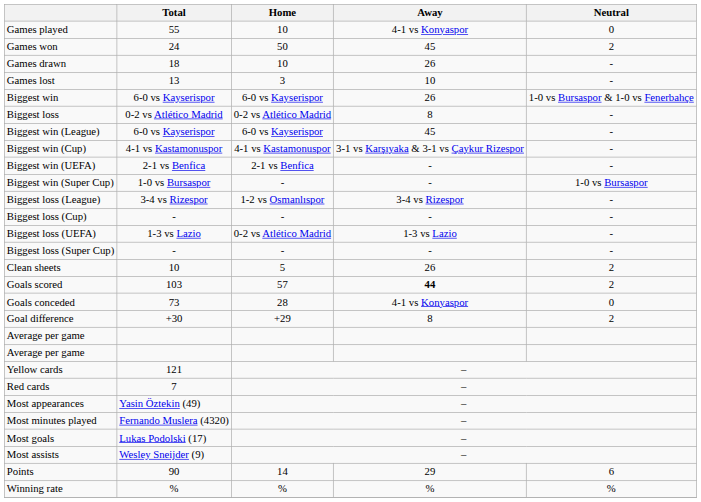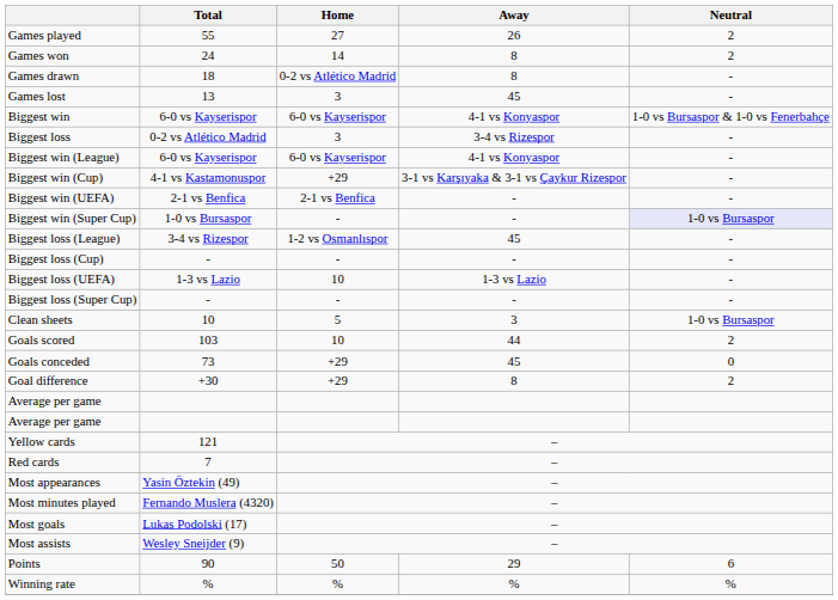 <table class="wikitable" style="text-align: center;">
 <tr>
 <th></th>
 <th>Total</th>
 <th>Home</th>
 <th>Away</th>
 <th>Neutral</th>
 </tr>
 <tr>
 <td align=left>Games played</td>
 <td>55</td>
-<td>10</td>
-<td>4-1 vs <a href='#'>Konyaspor</a></td>
-<td>0</td>
+<td>27</td>
+<td>26</td>
+<td>2</td>
 </tr>
 <tr>
 <td align=left>Games won</td>
 <td>24</td>
-<td>50</td>
-<td>45</td>
+<td>14</td>
+<td>8</td>
 <td>2</td>
 </tr>
 <tr>
 <td align=left>Games drawn</td>
 <td>18</td>
-<td>10</td>
-<td>26</td>
+<td>0-2 vs <a href='#'>Atlético Madrid</a></td>
+<td>8</td>
 <td>-</td>
 </tr>
 <tr>
 <td align=left>Games lost</td>
 <td>13</td>
 <td>3</td>
-<td>10</td>
+<td>45</td>
 <td>-</td>
 </tr>
 <tr>
 <td align=left>Biggest win</td>
 <td>6-0 vs <a href='#'>Kayserispor</a></td>
 <td>6-0 vs <a href='#'>Kayserispor</a></td>
-<td>26</td>
+<td>4-1 vs <a href='#'>Konyaspor</a></td>
 <td>1-0 vs <a href='#'>Bursaspor</a> & 1-0 vs <a href='#'>Fenerbahçe</a></td>
 </tr>
 <tr>
 <td align=left>Biggest loss</td>
 <td>0-2 vs <a href='#'>Atlético Madrid</a></td>
-<td>0-2 vs <a href='#'>Atlético Madrid</a></td>
-<td>8</td>
+<td>3</td>
+<td>3-4 vs <a href='#'>Rizespor</a></td>
 <td>-</td>
 </tr>
 <tr>
 <td align=left>Biggest win (League)</td>
 <td>6-0 vs <a href='#'>Kayserispor</a></td>
 <td>6-0 vs <a href='#'>Kayserispor</a></td>
-<td>45</td>
+<td>4-1 vs <a href='#'>Konyaspor</a></td>
 <td>-</td>
 </tr>
 <tr>
 <td align=left>Biggest win (Cup)</td>
 <td>4-1 vs <a href='#'>Kastamonuspor</a></td>
-<td>4-1 vs <a href='#'>Kastamonuspor</a></td>
+<td>+29</td>
 <td>3-1 vs <a href='#'>Karşıyaka</a> & 3-1 vs <a href='#'>Çaykur Rizespor</a></td>
 <td>-</td>
 </tr>
 <tr>
 <td align=left>Biggest win (UEFA)</td>
 <td>2-1 vs <a href='#'>Benfica</a></td>
 <td>2-1 vs <a href='#'>Benfica</a></td>
 <td>-</td>
 <td>-</td>
 </tr>
 <tr>
 <td align=left>Biggest win (Super Cup)</td>
 <td>1-0 vs <a href='#'>Bursaspor</a></td>
 <td>-</td>
 <td>-</td>
-<td>1-0 vs <a href='#'>Bursaspor</a></td>
+<td style="background: lavender;">1-0 vs <a href='#'>Bursaspor</a></td>
 </tr>
 <tr>
 <td align=left>Biggest loss (League)</td>
 <td>3-4 vs <a href='#'>Rizespor</a></td>
 <td>1-2 vs <a href='#'>Osmanlıspor</a></td>
-<td>3-4 vs <a href='#'>Rizespor</a></td>
+<td>45</td>
 <td>-</td>
 </tr>
 <tr>
 <td align=left>Biggest loss (Cup)</td>
 <td>-</td>
 <td>-</td>
 <td>-</td>
 <td>-</td>
 </tr>
 <tr>
 <td align=left>Biggest loss (UEFA)</td>
 <td>1-3 vs <a href='#'>Lazio</a></td>
-<td>0-2 vs <a href='#'>Atlético Madrid</a></td>
+<td>10</td>
 <td>1-3 vs <a href='#'>Lazio</a></td>
 <td>-</td>
 </tr>
 <tr>
 <td align=left>Biggest loss (Super Cup)</td>
 <td>-</td>
 <td>-</td>
 <td>-</td>
 <td>-</td>
 </tr>
 <tr>
 <td align=left>Clean sheets</td>
 <td>10</td>
 <td>5</td>
-<td>26</td>
-<td>2</td>
+<td>3</td>
+<td>1-0 vs <a href='#'>Bursaspor</a></td>
 </tr>
 <tr>
 <td align=left>Goals scored</td>
 <td>103</td>
-<td>57</td>
-<td><strong>44</strong></td>
+<td>10</td>
+<td>44</td>
 <td>2</td>
 </tr>
 <tr>
 <td align=left>Goals conceded</td>
 <td>73</td>
-<td>28</td>
-<td>4-1 vs <a href='#'>Konyaspor</a></td>
+<td>+29</td>
+<td>45</td>
 <td>0</td>
 </tr>
 <tr>
 <td align=left>Goal difference</td>
 <td>+30</td>
 <td>+29</td>
 <td>8</td>
 <td>2</td>
 </tr>
 <tr>
 <td align=left>Average  per game</td>
 <td></td>
 <td></td>
 <td></td>
 <td></td>
 </tr>
 <tr>
 <td align=left>Average  per game</td>
 <td></td>
 <td></td>
 <td></td>
 <td></td>
 </tr>
 <tr>
 <td align=left>Yellow cards</td>
 <td>121</td>
 <td colspan=3>–</td>
 </tr>
 <tr>
 <td align=left>Red cards</td>
 <td>7</td>
 <td colspan=3>–</td>
 </tr>
 <tr>
 <td align=left>Most appearances</td>
 <td align=left><a href='#'>Yasin Öztekin</a> (49)</td>
 <td colspan=3>–</td>
 </tr>
 <tr>
 <td align=left>Most minutes played</td>
 <td align=left><a href='#'>Fernando Muslera</a> (4320)</td>
 <td colspan=3>–</td>
 </tr>
 <tr>
 <td align=left>Most goals</td>
 <td align=left><a href='#'>Lukas Podolski</a> (17)</td>
 <td colspan=3>–</td>
 </tr>
 <tr>
 <td align=left>Most assists</td>
 <td align=left><a href='#'>Wesley Sneijder</a> (9)</td>
 <td colspan=3>–</td>
 </tr>
 <tr>
 <td align=left>Points</td>
 <td>90</td>
-<td>14</td>
+<td>50</td>
 <td>29</td>
 <td>6</td>
 </tr>
 <tr>
 <td align=left>Winning rate</td>
 <td>%</td>
 <td>%</td>
 <td>%</td>
 <td>%</td>
 </tr>
 <tr>
 </tr>
 </table>
